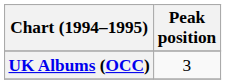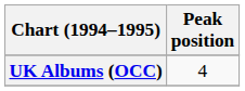 <table class="wikitable sortable plainrowheaders">
 <tr>
 <th>Chart (1994–1995)</th>
 <th>Peak<br>position</th>
 </tr>
 <tr>
 </tr>
 <tr>
 </tr>
 <tr>
 </tr>
 <tr>
 </tr>
 <tr>
 </tr>
 <tr>
 </tr>
 <tr>
 </tr>
 <tr>
 </tr>
 <tr>
 <th scope="row"><a href='#'>UK Albums</a> (<a href='#'>OCC</a>)</th>
-<td style="text-align:center;">3</td>
+<td style="text-align:center;">4</td>
 </tr>
 <tr>
 </tr>
 </table>
